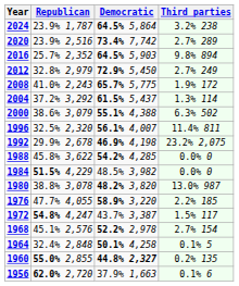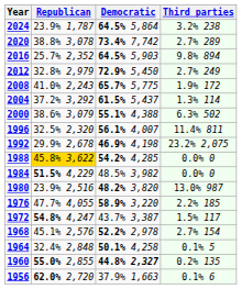 <table class="wikitable" style="float:right; font-size:95%;">
 <tr bgcolor=lightgrey>
 <th>Year</th>
 <th><a href='#'>Republican</a></th>
 <th><a href='#'>Democratic</a></th>
 <th><a href='#'>Third parties</a></th>
 </tr>
 <tr>
 <td style="text-align:center;" ><strong><a href='#'>2024</a></strong></td>
 <td style="text-align:center;" >23.9% <em>1,787</em></td>
 <td style="text-align:center;" ><strong>64.5%</strong> <em>5,864</em></td>
 <td style="text-align:center; background:honeyDew;">3.2% <em>238</em></td>
 </tr>
 <tr>
 <td style="text-align:center;" ><strong><a href='#'>2020</a></strong></td>
-<td style="text-align:center;" >23.9% <em>2,516</em></td>
+<td style="text-align:center;" >38.8% <em>3,078</em></td>
 <td style="text-align:center;" ><strong>73.4%</strong> <em>7,742</em></td>
 <td style="text-align:center; background:honeyDew;">2.7% <em>289</em></td>
 </tr>
 <tr>
 <td style="text-align:center;" ><strong><a href='#'>2016</a></strong></td>
 <td style="text-align:center;" >25.7% <em>2,352</em></td>
 <td style="text-align:center;" ><strong>64.5%</strong> <em>5,903</em></td>
 <td style="text-align:center; background:honeyDew;">9.8% <em>894</em></td>
 </tr>
 <tr>
 <td style="text-align:center;" ><strong><a href='#'>2012</a></strong></td>
 <td style="text-align:center;" >32.8% <em>2,979</em></td>
 <td style="text-align:center;" ><strong>72.9%</strong> <em>5,450</em></td>
 <td style="text-align:center; background:honeyDew;">2.7% <em>249</em></td>
 </tr>
 <tr>
 <td style="text-align:center;" ><strong><a href='#'>2008</a></strong></td>
 <td style="text-align:center;" >41.0% <em>2,243</em></td>
 <td style="text-align:center;" ><strong>65.7%</strong> <em>5,775</em></td>
 <td style="text-align:center; background:honeyDew;">1.9% <em>172</em></td>
 </tr>
 <tr>
 <td style="text-align:center;" ><strong><a href='#'>2004</a></strong></td>
 <td style="text-align:center;" >37.2% <em>3,292</em></td>
 <td style="text-align:center;" ><strong>61.5%</strong> <em>5,437</em></td>
 <td style="text-align:center; background:honeyDew;">1.3% <em>114</em></td>
 </tr>
 <tr>
 <td style="text-align:center;" ><strong><a href='#'>2000</a></strong></td>
 <td style="text-align:center;" >38.6% <em>3,079</em></td>
 <td style="text-align:center;" ><strong>55.1%</strong> <em>4,388</em></td>
 <td style="text-align:center; background:honeyDew;">6.3% <em>502</em></td>
 </tr>
 <tr>
 <td style="text-align:center;" ><strong><a href='#'>1996</a></strong></td>
 <td style="text-align:center;" >32.5% <em>2,320</em></td>
 <td style="text-align:center;" ><strong>56.1%</strong> <em>4,007</em></td>
 <td style="text-align:center; background:honeyDew;">11.4% <em>811</em></td>
 </tr>
 <tr>
 <td style="text-align:center;" ><strong><a href='#'>1992</a></strong></td>
 <td style="text-align:center;" >29.9% <em>2,678</em></td>
 <td style="text-align:center;" ><strong>46.9%</strong> <em>4,198</em></td>
 <td style="text-align:center; background:honeyDew;">23.2% <em>2,075</em></td>
 </tr>
 <tr>
 <td style="text-align:center;" ><strong><a href='#'>1988</a></strong></td>
-<td style="text-align:center;" >45.8% <em>3,622</em></td>
+<td style="background: gold; text-align:center;" >45.8% <em>3,622</em></td>
 <td style="text-align:center;" ><strong>54.2%</strong> <em>4,285</em></td>
 <td style="text-align:center; background:honeyDew;">0.0% <em>0</em></td>
 </tr>
 <tr>
 <td style="text-align:center;" ><strong><a href='#'>1984</a></strong></td>
 <td style="text-align:center;" ><strong>51.5%</strong> <em>4,229</em></td>
 <td style="text-align:center;" >48.5% <em>3,982</em></td>
 <td style="text-align:center; background:honeyDew;">0.0% <em>0</em></td>
 </tr>
 <tr>
 <td style="text-align:center;" ><strong><a href='#'>1980</a></strong></td>
-<td style="text-align:center;" >38.8% <em>3,078</em></td>
+<td style="text-align:center;" >23.9% <em>2,516</em></td>
 <td style="text-align:center;" ><strong>48.2%</strong> <em>3,820</em></td>
 <td style="text-align:center; background:honeyDew;">13.0% <em>987</em></td>
 </tr>
 <tr>
 <td style="text-align:center;" ><strong><a href='#'>1976</a></strong></td>
 <td style="text-align:center;" >47.7% <em>4,055</em></td>
 <td style="text-align:center;" ><strong>58.9%</strong> <em>3,220</em></td>
 <td style="text-align:center; background:honeyDew;">2.2% <em>185</em></td>
 </tr>
 <tr>
 <td style="text-align:center;" ><strong><a href='#'>1972</a></strong></td>
 <td style="text-align:center;" ><strong>54.8%</strong> <em>4,247</em></td>
 <td style="text-align:center;" >43.7% <em>3,387</em></td>
 <td style="text-align:center; background:honeyDew;">1.5% <em>117</em></td>
 </tr>
 <tr>
 <td style="text-align:center;" ><strong><a href='#'>1968</a></strong></td>
 <td style="text-align:center;" >45.1% <em>2,576</em></td>
 <td style="text-align:center;" ><strong>52.2%</strong> <em>2,978</em></td>
 <td style="text-align:center; background:honeyDew;">2.7% <em>154</em></td>
 </tr>
 <tr>
 <td style="text-align:center;" ><strong><a href='#'>1964</a></strong></td>
 <td style="text-align:center;" >32.4% <em>2,848</em></td>
 <td style="text-align:center;" ><strong>50.1%</strong> <em>4,258</em></td>
 <td style="text-align:center; background:honeyDew;">0.1% <em>5</em></td>
 </tr>
 <tr>
 <td style="text-align:center;" ><strong><a href='#'>1960</a></strong></td>
 <td style="text-align:center;" ><strong>55.0%</strong> <em>2,855</em></td>
 <td style="text-align:center;" ><strong>44.8% <em>2,327</em></strong></td>
 <td style="text-align:center; background:honeyDew;">0.2% <em>135</em></td>
 </tr>
 <tr>
 <td style="text-align:center;" ><strong><a href='#'>1956</a></strong></td>
 <td style="text-align:center;" ><strong>62.0%</strong> <em>2,720</em></td>
 <td style="text-align:center;" >37.9% <em>1,663</em></td>
 <td style="text-align:center; background:honeyDew;">0.1% <em>6</em></td>
 </tr>
 </table>
